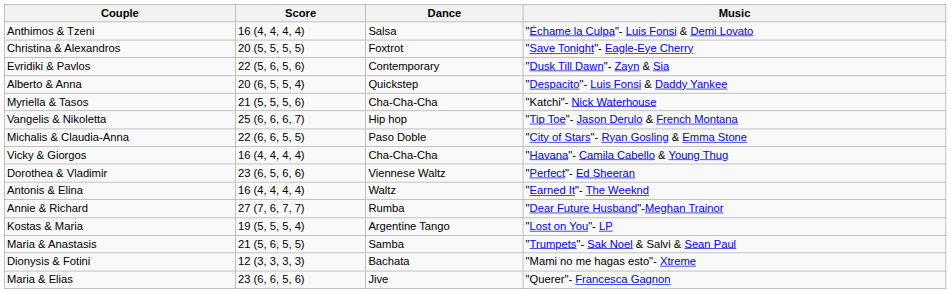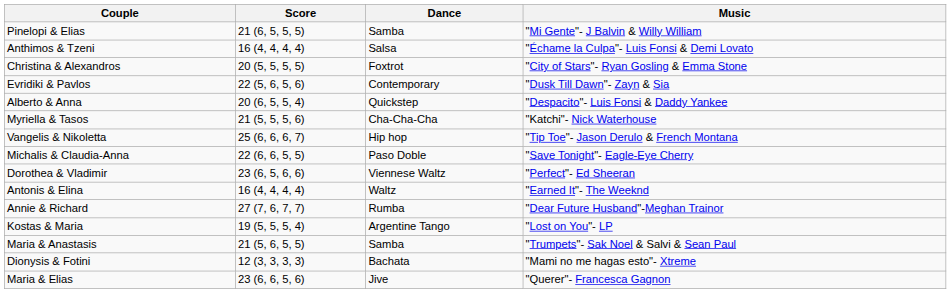 <table class="wikitable sortable" style="width:85%;">
 <tr>
 <th>Couple</th>
 <th>Score</th>
 <th>Dance</th>
 <th>Music</th>
+</tr>
+<tr>
+<td>Pinelopi & Elias</td>
+<td>21 (6, 5, 5, 5)</td>
+<td>Samba</td>
+<td>"<a href='#'>Mi Gente</a>"- <a href='#'>J Balvin</a> & <a href='#'>Willy William</a></td>
 </tr>
 <tr>
 <td>Anthimos & Tzeni</td>
 <td>16 (4, 4, 4, 4)</td>
 <td>Salsa</td>
 <td>"<a href='#'>Échame la Culpa</a>"- <a href='#'>Luis Fonsi</a> & <a href='#'>Demi Lovato</a></td>
 </tr>
 <tr>
 <td>Christina & Alexandros</td>
 <td>20 (5, 5, 5, 5)</td>
 <td>Foxtrot</td>
-<td>"<a href='#'>Save Tonight</a>"- <a href='#'>Eagle-Eye Cherry</a></td>
+<td>"<a href='#'>City of Stars</a>"- <a href='#'>Ryan Gosling</a> & <a href='#'>Emma Stone</a></td>
 </tr>
 <tr>
 <td>Evridiki & Pavlos</td>
 <td>22 (5, 6, 5, 6)</td>
 <td>Contemporary</td>
 <td>"<a href='#'>Dusk Till Dawn</a>"- <a href='#'>Zayn</a> & <a href='#'>Sia</a></td>
 </tr>
 <tr>
 <td>Alberto & Anna</td>
 <td>20 (6, 5, 5, 4)</td>
 <td>Quickstep</td>
 <td>"<a href='#'>Despacito</a>"- <a href='#'>Luis Fonsi</a> & <a href='#'>Daddy Yankee</a></td>
 </tr>
 <tr>
 <td>Myriella & Tasos</td>
 <td>21 (5, 5, 5, 6)</td>
 <td>Cha-Cha-Cha</td>
 <td>"Katchi"- <a href='#'>Nick Waterhouse</a></td>
 </tr>
 <tr>
 <td>Vangelis & Nikoletta</td>
 <td>25 (6, 6, 6, 7)</td>
 <td>Hip hop</td>
 <td>"<a href='#'>Tip Toe</a>"- <a href='#'>Jason Derulo</a> & <a href='#'>French Montana</a></td>
 </tr>
 <tr>
 <td>Michalis & Claudia-Anna</td>
 <td>22 (6, 6, 5, 5)</td>
 <td>Paso Doble</td>
-<td>"<a href='#'>City of Stars</a>"- <a href='#'>Ryan Gosling</a> & <a href='#'>Emma Stone</a></td>
-</tr>
-<tr>
-<td>Vicky & Giorgos</td>
-<td>16 (4, 4, 4, 4)</td>
-<td>Cha-Cha-Cha</td>
-<td>"<a href='#'>Havana</a>"- <a href='#'>Camila Cabello</a> & <a href='#'>Young Thug</a></td>
+<td>"<a href='#'>Save Tonight</a>"- <a href='#'>Eagle-Eye Cherry</a></td>
 </tr>
 <tr>
 <td>Dorothea & Vladimir</td>
 <td>23 (6, 5, 6, 6)</td>
 <td>Viennese Waltz</td>
 <td>"<a href='#'>Perfect</a>"- <a href='#'>Ed Sheeran</a></td>
 </tr>
 <tr>
 <td>Antonis & Elina</td>
 <td>16 (4, 4, 4, 4)</td>
 <td>Waltz</td>
 <td>"<a href='#'>Earned It</a>"- <a href='#'>The Weeknd</a></td>
 </tr>
 <tr>
 <td>Annie & Richard</td>
 <td>27 (7, 6, 7, 7)</td>
 <td>Rumba</td>
 <td>"<a href='#'>Dear Future Husband</a>"-<a href='#'>Meghan Trainor</a></td>
 </tr>
 <tr>
 <td>Kostas & Maria</td>
 <td>19 (5, 5, 5, 4)</td>
 <td>Argentine Tango</td>
 <td>"<a href='#'>Lost on You</a>"- <a href='#'>LP</a></td>
 </tr>
 <tr>
 <td>Maria & Anastasis</td>
 <td>21 (5, 6, 5, 5)</td>
 <td>Samba</td>
 <td>"<a href='#'>Trumpets</a>"-  <a href='#'>Sak Noel</a>  & Salvi & <a href='#'>Sean Paul</a></td>
 </tr>
 <tr>
 <td>Dionysis & Fotini</td>
 <td>12 (3, 3, 3, 3)</td>
 <td>Bachata</td>
 <td>"Mami no me hagas esto"- <a href='#'>Xtreme</a></td>
 </tr>
 <tr>
 <td>Maria & Elias</td>
 <td>23 (6, 6, 5, 6)</td>
 <td>Jive</td>
 <td>"Querer"- <a href='#'>Francesca Gagnon</a></td>
 </tr>
 </table>
